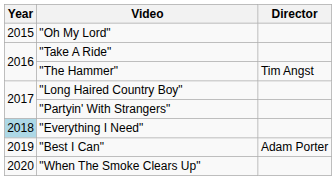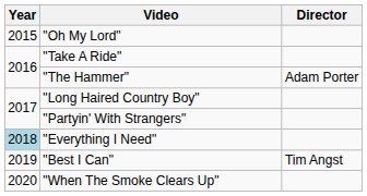 <table class="wikitable plainrowheaders">
 <tr>
 <th>Year</th>
 <th style="width:18em;">Video</th>
 <th>Director</th>
 </tr>
 <tr>
 <td>2015</td>
 <td>"Oh My Lord"</td>
 <td></td>
 </tr>
 <tr>
 <td rowspan="2">2016</td>
 <td scope="row">"Take A Ride"</td>
 <td></td>
 </tr>
 <tr>
 <td scope="row">"The Hammer"</td>
-<td>Tim Angst</td>
+<td>Adam Porter</td>
 </tr>
 <tr>
 <td rowspan="2">2017</td>
 <td scope="row">"Long Haired Country Boy"</td>
 <td></td>
 </tr>
 <tr>
 <td scope="row">"Partyin' With Strangers"</td>
 <td></td>
 </tr>
 <tr>
 <td style="background: lightblue;">2018</td>
 <td>"Everything I Need"</td>
 <td></td>
 </tr>
 <tr>
 <td>2019</td>
 <td scope="row">"Best I Can"</td>
-<td>Adam Porter</td>
+<td>Tim Angst</td>
 </tr>
 <tr>
 <td>2020</td>
 <td scope="row">"When The Smoke Clears Up"</td>
 <td></td>
 </tr>
 </table>
